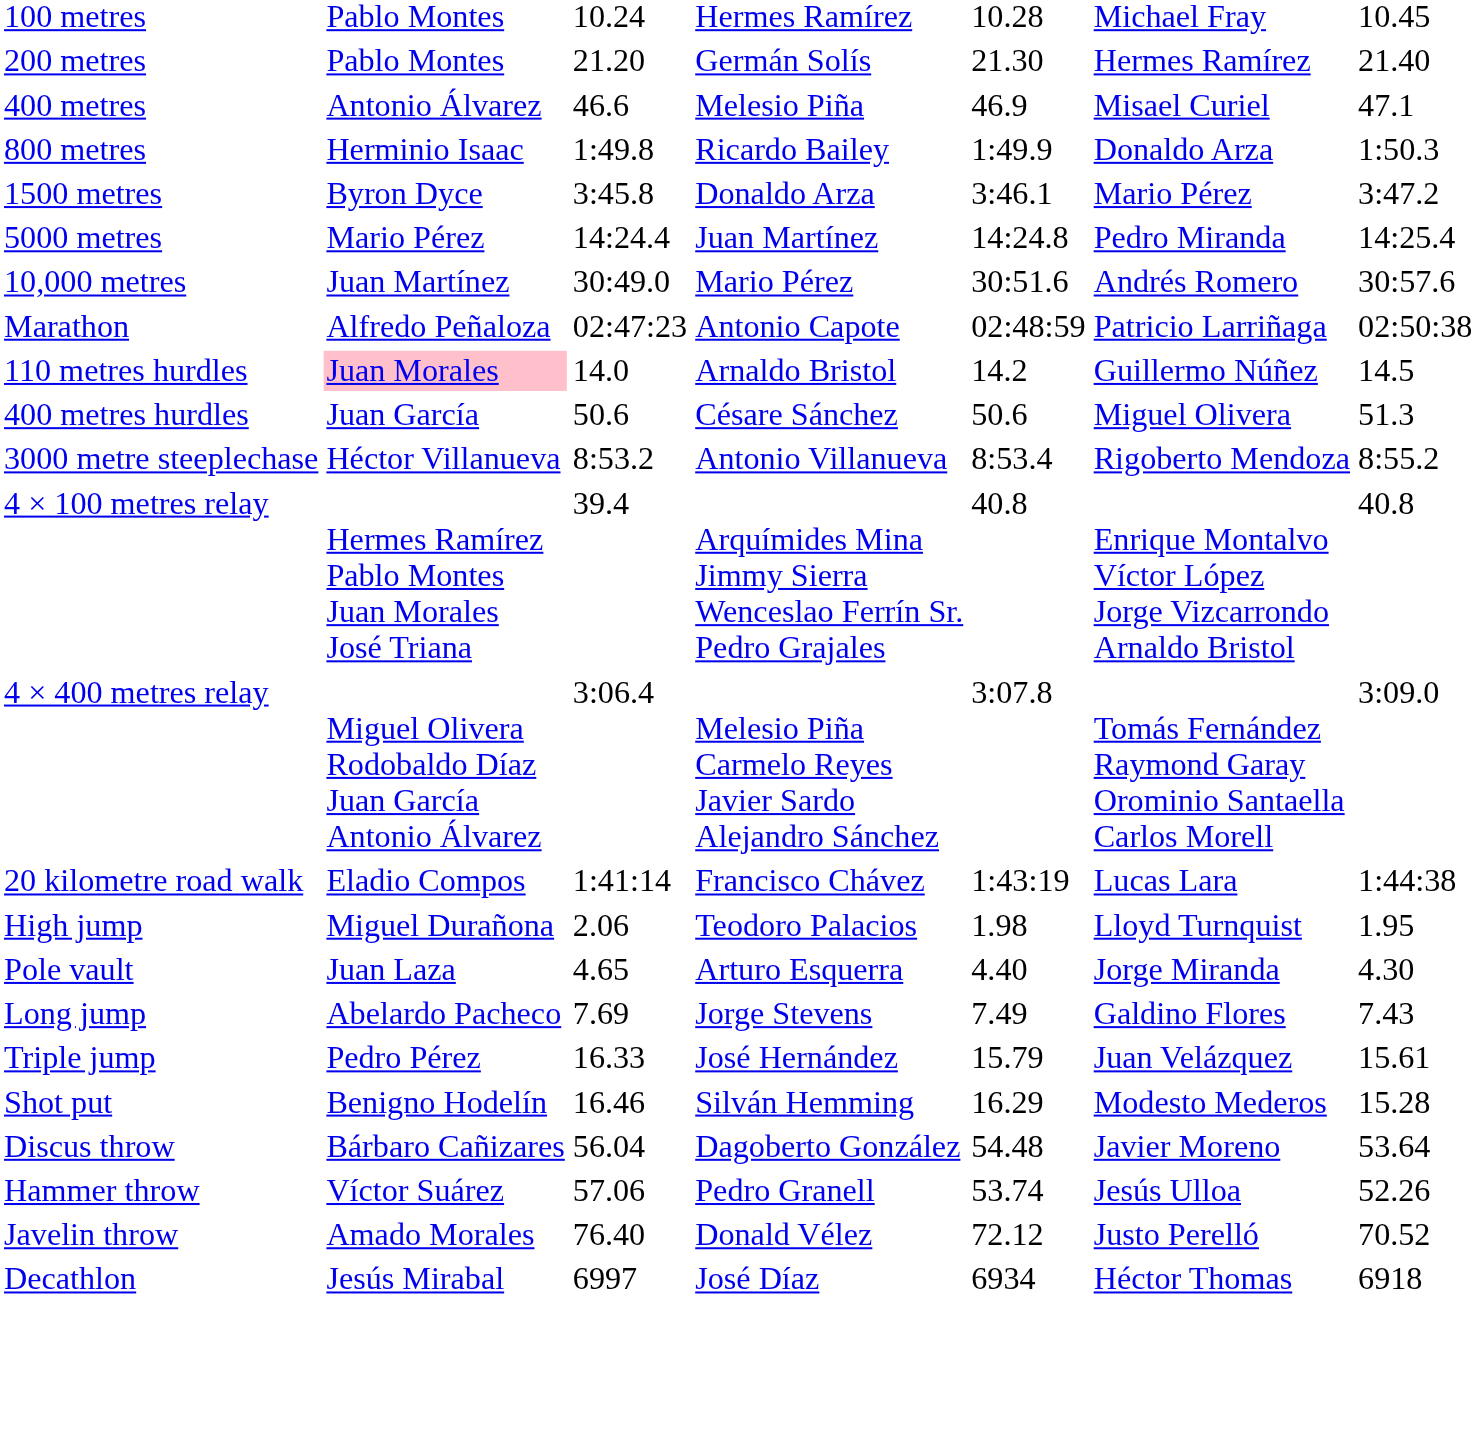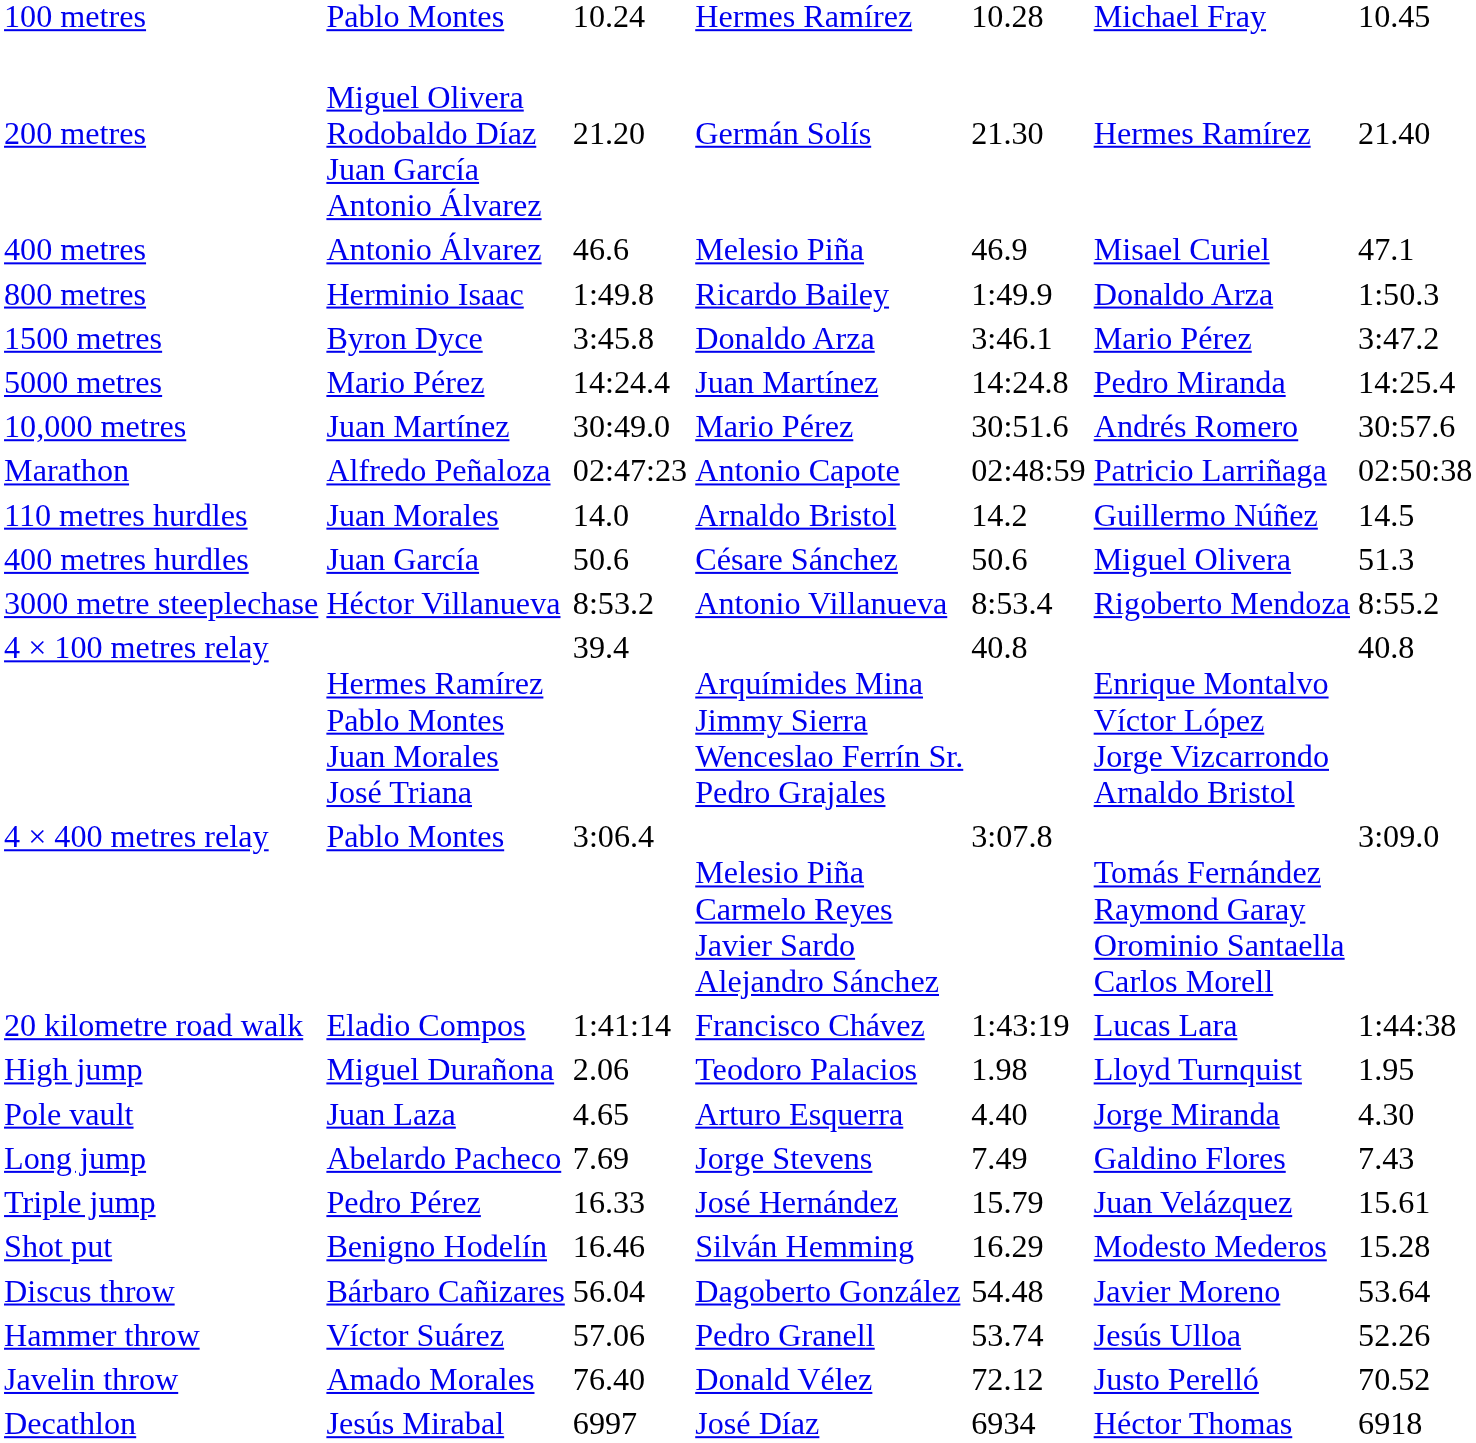 <table>
 <tr>
 <td><a href='#'>100 metres</a></td>
 <td><a href='#'>Pablo Montes</a><br> </td>
 <td>10.24</td>
 <td><a href='#'>Hermes Ramírez</a><br> </td>
 <td>10.28</td>
 <td><a href='#'>Michael Fray</a><br> </td>
 <td>10.45</td>
 </tr>
 <tr>
 <td><a href='#'>200 metres</a></td>
-<td><a href='#'>Pablo Montes</a><br> </td>
+<td><br> <a href='#'>Miguel Olivera</a><br> <a href='#'>Rodobaldo Díaz</a><br> <a href='#'>Juan García</a><br> <a href='#'>Antonio Álvarez</a></td>
 <td>21.20</td>
 <td><a href='#'>Germán Solís</a><br> </td>
 <td>21.30</td>
 <td><a href='#'>Hermes Ramírez</a><br> </td>
 <td>21.40</td>
 </tr>
 <tr>
 <td><a href='#'>400 metres</a></td>
 <td><a href='#'>Antonio Álvarez</a><br> </td>
 <td>46.6</td>
 <td><a href='#'>Melesio Piña</a><br> </td>
 <td>46.9</td>
 <td><a href='#'>Misael Curiel</a><br> </td>
 <td>47.1</td>
 </tr>
 <tr>
 <td><a href='#'>800 metres</a></td>
 <td><a href='#'>Herminio Isaac</a><br> </td>
 <td>1:49.8</td>
 <td><a href='#'>Ricardo Bailey</a><br> </td>
 <td>1:49.9</td>
 <td><a href='#'>Donaldo Arza</a><br> </td>
 <td>1:50.3</td>
 </tr>
 <tr>
 <td><a href='#'>1500 metres</a></td>
 <td><a href='#'>Byron Dyce</a><br> </td>
 <td>3:45.8</td>
 <td><a href='#'>Donaldo Arza</a><br> </td>
 <td>3:46.1</td>
 <td><a href='#'>Mario Pérez</a><br> </td>
 <td>3:47.2</td>
 </tr>
 <tr>
 <td><a href='#'>5000 metres</a></td>
 <td><a href='#'>Mario Pérez</a><br> </td>
 <td>14:24.4</td>
 <td><a href='#'>Juan Martínez</a><br> </td>
 <td>14:24.8</td>
 <td><a href='#'>Pedro Miranda</a><br> </td>
 <td>14:25.4</td>
 </tr>
 <tr>
 <td><a href='#'>10,000 metres</a></td>
 <td><a href='#'>Juan Martínez</a><br> </td>
 <td>30:49.0</td>
 <td><a href='#'>Mario Pérez</a><br> </td>
 <td>30:51.6</td>
 <td><a href='#'>Andrés Romero</a><br> </td>
 <td>30:57.6</td>
 </tr>
 <tr>
 <td><a href='#'>Marathon</a></td>
 <td><a href='#'>Alfredo Peñaloza</a><br> </td>
 <td>02:47:23</td>
 <td><a href='#'>Antonio Capote</a><br> </td>
 <td>02:48:59</td>
 <td><a href='#'>Patricio Larriñaga</a><br> </td>
 <td>02:50:38</td>
 </tr>
 <tr>
 <td><a href='#'>110 metres hurdles</a></td>
-<td style="background: pink;"><a href='#'>Juan Morales</a><br> </td>
+<td><a href='#'>Juan Morales</a><br> </td>
 <td>14.0</td>
 <td><a href='#'>Arnaldo Bristol</a><br> </td>
 <td>14.2</td>
 <td><a href='#'>Guillermo Núñez</a><br> </td>
 <td>14.5</td>
 </tr>
 <tr>
 <td><a href='#'>400 metres hurdles</a></td>
 <td><a href='#'>Juan García</a><br> </td>
 <td>50.6</td>
 <td><a href='#'>Césare Sánchez</a><br> </td>
 <td>50.6</td>
 <td><a href='#'>Miguel Olivera</a><br> </td>
 <td>51.3</td>
 </tr>
 <tr>
 <td><a href='#'>3000 metre steeplechase</a></td>
 <td><a href='#'>Héctor Villanueva</a><br> </td>
 <td>8:53.2</td>
 <td><a href='#'>Antonio Villanueva</a><br> </td>
 <td>8:53.4</td>
 <td><a href='#'>Rigoberto Mendoza</a><br> </td>
 <td>8:55.2</td>
 </tr>
 <tr style="vertical-align:top;">
 <td><a href='#'>4 × 100 metres relay</a></td>
 <td><br> <a href='#'>Hermes Ramírez</a><br> <a href='#'>Pablo Montes</a><br> <a href='#'>Juan Morales</a><br> <a href='#'>José Triana</a></td>
 <td>39.4</td>
 <td><br> <a href='#'>Arquímides Mina</a><br> <a href='#'>Jimmy Sierra</a><br> <a href='#'>Wenceslao Ferrín Sr.</a><br> <a href='#'>Pedro Grajales</a></td>
 <td>40.8</td>
 <td><br> <a href='#'>Enrique Montalvo</a><br> <a href='#'>Víctor López</a><br> <a href='#'>Jorge Vizcarrondo</a><br> <a href='#'>Arnaldo Bristol</a></td>
 <td>40.8</td>
 </tr>
 <tr style="vertical-align:top;">
 <td><a href='#'>4 × 400 metres relay</a></td>
-<td><br> <a href='#'>Miguel Olivera</a><br> <a href='#'>Rodobaldo Díaz</a><br> <a href='#'>Juan García</a><br> <a href='#'>Antonio Álvarez</a></td>
+<td><a href='#'>Pablo Montes</a><br> </td>
 <td>3:06.4</td>
 <td><br> <a href='#'>Melesio Piña</a><br> <a href='#'>Carmelo Reyes</a><br> <a href='#'>Javier Sardo</a><br> <a href='#'>Alejandro Sánchez</a></td>
 <td>3:07.8</td>
 <td><br> <a href='#'>Tomás Fernández</a><br> <a href='#'>Raymond Garay</a><br> <a href='#'>Orominio Santaella</a><br> <a href='#'>Carlos Morell</a></td>
 <td>3:09.0</td>
 </tr>
 <tr>
 <td><a href='#'>20 kilometre road walk</a></td>
 <td><a href='#'>Eladio Compos</a><br> </td>
 <td>1:41:14</td>
 <td><a href='#'>Francisco Chávez</a><br> </td>
 <td>1:43:19</td>
 <td><a href='#'>Lucas Lara</a><br> </td>
 <td>1:44:38</td>
 </tr>
 <tr>
 <td><a href='#'>High jump</a></td>
 <td><a href='#'>Miguel Durañona</a><br> </td>
 <td>2.06</td>
 <td><a href='#'>Teodoro Palacios</a><br> </td>
 <td>1.98</td>
 <td><a href='#'>Lloyd Turnquist</a><br> </td>
 <td>1.95</td>
 </tr>
 <tr>
 <td><a href='#'>Pole vault</a></td>
 <td><a href='#'>Juan Laza</a><br> </td>
 <td>4.65</td>
 <td><a href='#'>Arturo Esquerra</a><br> </td>
 <td>4.40</td>
 <td><a href='#'>Jorge Miranda</a><br> </td>
 <td>4.30</td>
 </tr>
 <tr>
 <td><a href='#'>Long jump</a></td>
 <td><a href='#'>Abelardo Pacheco</a><br> </td>
 <td>7.69</td>
 <td><a href='#'>Jorge Stevens</a><br> </td>
 <td>7.49</td>
 <td><a href='#'>Galdino Flores</a><br> </td>
 <td>7.43</td>
 </tr>
 <tr>
 <td><a href='#'>Triple jump</a></td>
 <td><a href='#'>Pedro Pérez</a><br> </td>
 <td>16.33</td>
 <td><a href='#'>José Hernández</a><br> </td>
 <td>15.79</td>
 <td><a href='#'>Juan Velázquez</a><br> </td>
 <td>15.61</td>
 </tr>
 <tr>
 <td><a href='#'>Shot put</a></td>
 <td><a href='#'>Benigno Hodelín</a><br> </td>
 <td>16.46</td>
 <td><a href='#'>Silván Hemming</a><br> </td>
 <td>16.29</td>
 <td><a href='#'>Modesto Mederos</a><br> </td>
 <td>15.28</td>
 </tr>
 <tr>
 <td><a href='#'>Discus throw</a></td>
 <td><a href='#'>Bárbaro Cañizares</a><br> </td>
 <td>56.04</td>
 <td><a href='#'>Dagoberto González</a><br> </td>
 <td>54.48</td>
 <td><a href='#'>Javier Moreno</a><br> </td>
 <td>53.64</td>
 </tr>
 <tr>
 <td><a href='#'>Hammer throw</a></td>
 <td><a href='#'>Víctor Suárez</a><br> </td>
 <td>57.06</td>
 <td><a href='#'>Pedro Granell</a><br> </td>
 <td>53.74</td>
 <td><a href='#'>Jesús Ulloa</a><br> </td>
 <td>52.26</td>
 </tr>
 <tr>
 <td><a href='#'>Javelin throw</a></td>
 <td><a href='#'>Amado Morales</a><br> </td>
 <td>76.40</td>
 <td><a href='#'>Donald Vélez</a><br> </td>
 <td>72.12</td>
 <td><a href='#'>Justo Perelló</a><br> </td>
 <td>70.52</td>
 </tr>
 <tr>
 <td><a href='#'>Decathlon</a></td>
 <td><a href='#'>Jesús Mirabal</a><br> </td>
 <td>6997</td>
 <td><a href='#'>José Díaz</a><br> </td>
 <td>6934</td>
 <td><a href='#'>Héctor Thomas</a><br> </td>
 <td>6918</td>
 </tr>
 </table>
